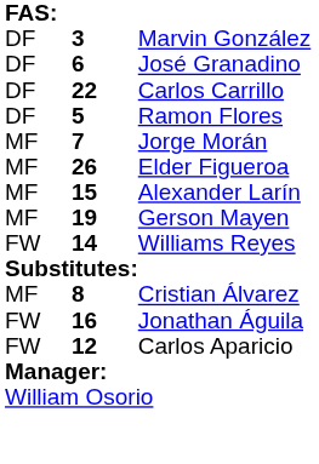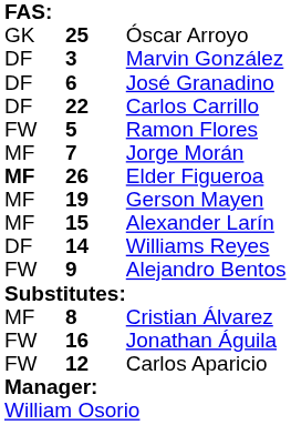 <table style="font-size: 90%" cellspacing="0" cellpadding="0">
 <tr>
 <td colspan="4"><strong>FAS:</strong></td>
 </tr>
 <tr>
 <th width="25"></th>
 <th width="25"></th>
+</tr>
+<tr>
+<td>GK</td>
+<td><strong>25</strong></td>
+<td> Óscar Arroyo</td>
+<td></td>
+<td></td>
 </tr>
 <tr>
 <td>DF</td>
 <td><strong>3</strong></td>
 <td> <a href='#'>Marvin González</a></td>
 <td></td>
 <td></td>
 </tr>
 <tr>
 <td>DF</td>
 <td><strong>6</strong></td>
 <td> <a href='#'>José Granadino</a></td>
 <td></td>
 <td></td>
 </tr>
 <tr>
 <td>DF</td>
 <td><strong>22</strong></td>
 <td> <a href='#'>Carlos Carrillo</a></td>
 </tr>
 <tr>
-<td>DF</td>
+<td>FW</td>
 <td><strong>5</strong></td>
 <td> <a href='#'>Ramon Flores</a></td>
 <td></td>
 <td></td>
 </tr>
 <tr>
 <td>MF</td>
 <td><strong>7</strong></td>
 <td> <a href='#'>Jorge Morán</a></td>
 <td></td>
 <td></td>
 </tr>
 <tr>
-<td>MF</td>
+<td><strong>MF</strong></td>
 <td><strong>26</strong></td>
 <td> <a href='#'>Elder Figueroa</a></td>
+<td></td>
+<td></td>
+</tr>
+<tr>
+<td>MF</td>
+<td><strong>19</strong></td>
+<td> <a href='#'>Gerson Mayen</a></td>
 <td></td>
 <td></td>
 </tr>
 <tr>
 <td>MF</td>
 <td><strong>15</strong></td>
 <td> <a href='#'>Alexander Larín</a></td>
 <td></td>
 <td></td>
 </tr>
 <tr>
-<td>MF</td>
-<td><strong>19</strong></td>
-<td> <a href='#'>Gerson Mayen</a></td>
-<td></td>
-<td></td>
+<td>DF</td>
+<td><strong>14</strong></td>
+<td> <a href='#'>Williams Reyes</a></td>
 </tr>
 <tr>
 <td>FW</td>
-<td><strong>14</strong></td>
-<td> <a href='#'>Williams Reyes</a></td>
+<td><strong>9</strong></td>
+<td> <a href='#'>Alejandro Bentos</a></td>
+<td></td>
+<td></td>
 </tr>
 <tr>
 <td colspan=2><strong>Substitutes:</strong></td>
 </tr>
 <tr>
 <td>MF</td>
 <td><strong>8</strong></td>
 <td> <a href='#'>Cristian Álvarez</a></td>
 <td></td>
 <td></td>
 </tr>
 <tr>
 <td>FW</td>
 <td><strong>16</strong></td>
 <td> <a href='#'>Jonathan Águila</a></td>
 <td></td>
 <td></td>
 </tr>
 <tr>
 <td>FW</td>
 <td><strong>12</strong></td>
 <td> Carlos Aparicio</td>
 <td></td>
 <td></td>
 </tr>
 <tr>
 <td colspan=3><strong>Manager:</strong></td>
 </tr>
 <tr>
 <td colspan=4> <a href='#'>William Osorio</a></td>
 </tr>
 </table>
